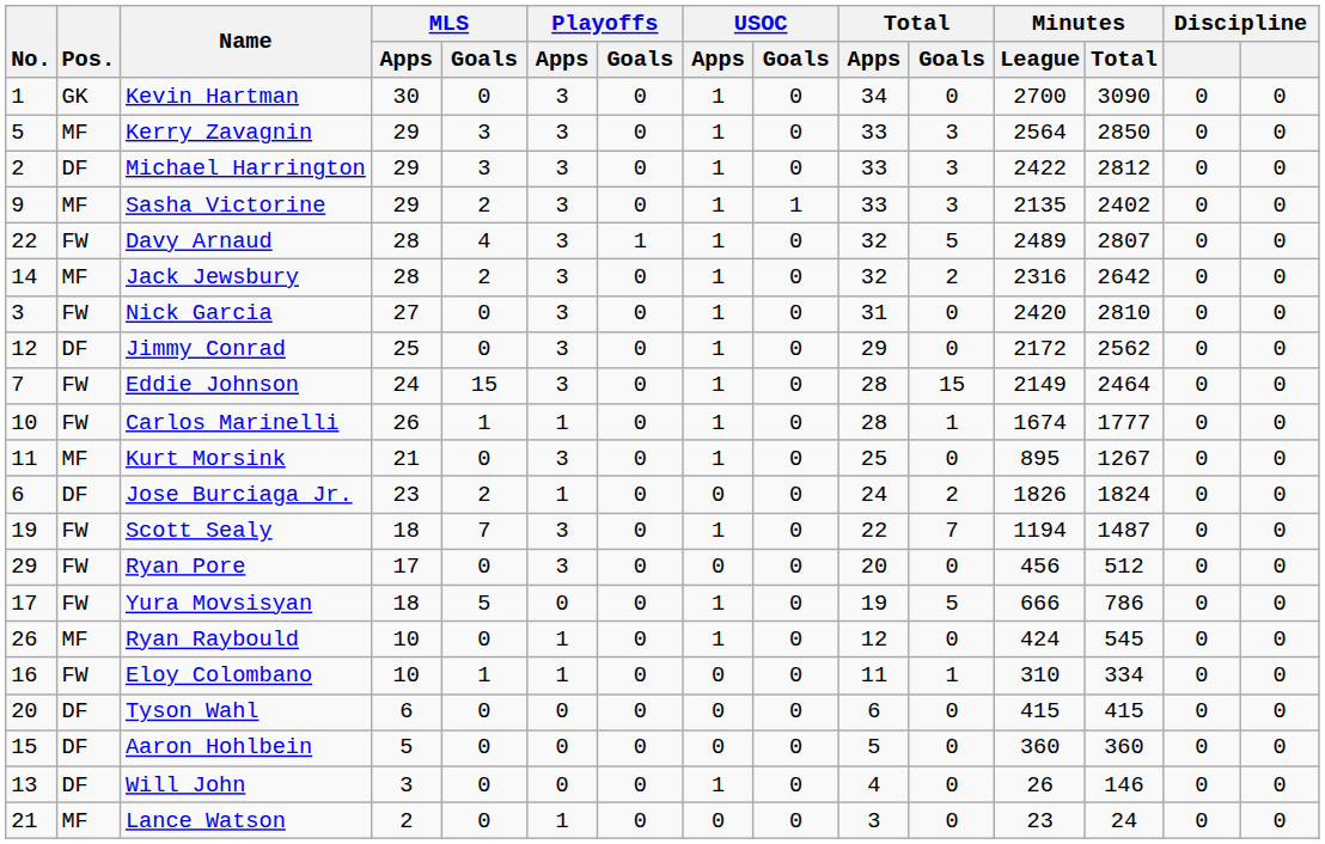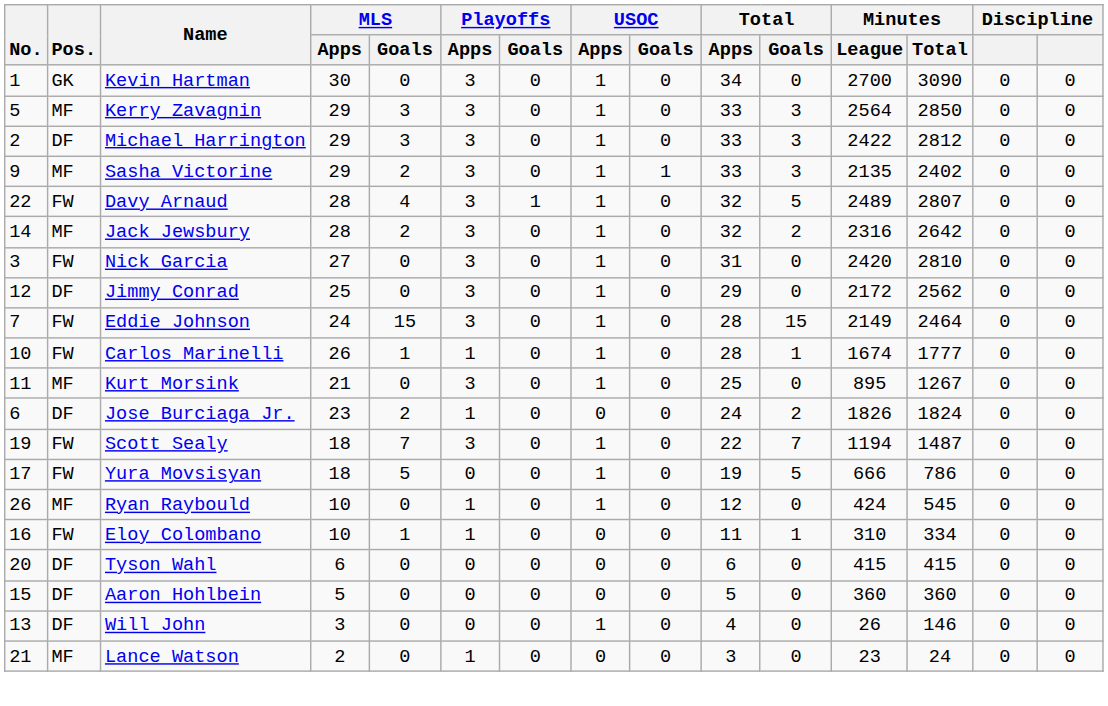 <table class="wikitable sortable" style="text-align:center">
 <tr>
 <th rowspan="2" valign="bottom">No.</th>
 <th rowspan="2" valign="bottom">Pos.</th>
 <th rowspan="2">Name</th>
 <th colspan="2" width="85"><a href='#'>MLS</a></th>
 <th colspan="2" width="85"><a href='#'>Playoffs</a></th>
 <th colspan="2" width="85"><a href='#'>USOC</a></th>
 <th colspan="2" width="85">Total</th>
 <th colspan="2" width="85">Minutes</th>
 <th colspan="2" width="85">Discipline</th>
 </tr>
 <tr>
 <th>Apps</th>
 <th>Goals</th>
 <th>Apps</th>
 <th>Goals</th>
 <th>Apps</th>
 <th>Goals</th>
 <th>Apps</th>
 <th>Goals</th>
 <th>League</th>
 <th>Total</th>
 <th></th>
 <th></th>
 </tr>
 <tr>
 <td align="left">1</td>
 <td align="left">GK</td>
 <td align="left"> <a href='#'>Kevin Hartman</a></td>
 <td>30</td>
 <td>0</td>
 <td>3</td>
 <td>0</td>
 <td>1</td>
 <td>0</td>
 <td>34</td>
 <td>0</td>
 <td>2700</td>
 <td>3090</td>
 <td>0</td>
 <td>0</td>
 </tr>
 <tr>
 <td align="left">5</td>
 <td align="left">MF</td>
 <td align="left"> <a href='#'>Kerry Zavagnin</a></td>
 <td>29</td>
 <td>3</td>
 <td>3</td>
 <td>0</td>
 <td>1</td>
 <td>0</td>
 <td>33</td>
 <td>3</td>
 <td>2564</td>
 <td>2850</td>
 <td>0</td>
 <td>0</td>
 </tr>
 <tr>
 <td align="left">2</td>
 <td align="left">DF</td>
 <td align="left"> <a href='#'>Michael Harrington</a></td>
 <td>29</td>
 <td>3</td>
 <td>3</td>
 <td>0</td>
 <td>1</td>
 <td>0</td>
 <td>33</td>
 <td>3</td>
 <td>2422</td>
 <td>2812</td>
 <td>0</td>
 <td>0</td>
 </tr>
 <tr>
 <td align="left">9</td>
 <td align="left">MF</td>
 <td align="left"> <a href='#'>Sasha Victorine</a></td>
 <td>29</td>
 <td>2</td>
 <td>3</td>
 <td>0</td>
 <td>1</td>
 <td>1</td>
 <td>33</td>
 <td>3</td>
 <td>2135</td>
 <td>2402</td>
 <td>0</td>
 <td>0</td>
 </tr>
 <tr>
 <td align="left">22</td>
 <td align="left">FW</td>
 <td align="left"> <a href='#'>Davy Arnaud</a></td>
 <td>28</td>
 <td>4</td>
 <td>3</td>
 <td>1</td>
 <td>1</td>
 <td>0</td>
 <td>32</td>
 <td>5</td>
 <td>2489</td>
 <td>2807</td>
 <td>0</td>
 <td>0</td>
 </tr>
 <tr>
 <td align="left">14</td>
 <td align="left">MF</td>
 <td align="left"> <a href='#'>Jack Jewsbury</a></td>
 <td>28</td>
 <td>2</td>
 <td>3</td>
 <td>0</td>
 <td>1</td>
 <td>0</td>
 <td>32</td>
 <td>2</td>
 <td>2316</td>
 <td>2642</td>
 <td>0</td>
 <td>0</td>
 </tr>
 <tr>
 <td align="left">3</td>
 <td align="left">FW</td>
 <td align="left"> <a href='#'>Nick Garcia</a></td>
 <td>27</td>
 <td>0</td>
 <td>3</td>
 <td>0</td>
 <td>1</td>
 <td>0</td>
 <td>31</td>
 <td>0</td>
 <td>2420</td>
 <td>2810</td>
 <td>0</td>
 <td>0</td>
 </tr>
 <tr>
 <td align="left">12</td>
 <td align="left">DF</td>
 <td align="left"> <a href='#'>Jimmy Conrad</a></td>
 <td>25</td>
 <td>0</td>
 <td>3</td>
 <td>0</td>
 <td>1</td>
 <td>0</td>
 <td>29</td>
 <td>0</td>
 <td>2172</td>
 <td>2562</td>
 <td>0</td>
 <td>0</td>
 </tr>
 <tr>
 <td align="left">7</td>
 <td align="left">FW</td>
 <td align="left"> <a href='#'>Eddie Johnson</a></td>
 <td>24</td>
 <td>15</td>
 <td>3</td>
 <td>0</td>
 <td>1</td>
 <td>0</td>
 <td>28</td>
 <td>15</td>
 <td>2149</td>
 <td>2464</td>
 <td>0</td>
 <td>0</td>
 </tr>
 <tr>
 <td align="left">10</td>
 <td align="left">FW</td>
 <td align="left"> <a href='#'>Carlos Marinelli</a></td>
 <td>26</td>
 <td>1</td>
 <td>1</td>
 <td>0</td>
 <td>1</td>
 <td>0</td>
 <td>28</td>
 <td>1</td>
 <td>1674</td>
 <td>1777</td>
 <td>0</td>
 <td>0</td>
 </tr>
 <tr>
 <td align="left">11</td>
 <td align="left">MF</td>
 <td align="left"> <a href='#'>Kurt Morsink</a></td>
 <td>21</td>
 <td>0</td>
 <td>3</td>
 <td>0</td>
 <td>1</td>
 <td>0</td>
 <td>25</td>
 <td>0</td>
 <td>895</td>
 <td>1267</td>
 <td>0</td>
 <td>0</td>
 </tr>
 <tr>
 <td align="left">6</td>
 <td align="left">DF</td>
 <td align="left"> <a href='#'>Jose Burciaga Jr.</a></td>
 <td>23</td>
 <td>2</td>
 <td>1</td>
 <td>0</td>
 <td>0</td>
 <td>0</td>
 <td>24</td>
 <td>2</td>
 <td>1826</td>
 <td>1824</td>
 <td>0</td>
 <td>0</td>
 </tr>
 <tr>
 <td align="left">19</td>
 <td align="left">FW</td>
 <td align="left"> <a href='#'>Scott Sealy</a></td>
 <td>18</td>
 <td>7</td>
 <td>3</td>
 <td>0</td>
 <td>1</td>
 <td>0</td>
 <td>22</td>
 <td>7</td>
 <td>1194</td>
 <td>1487</td>
 <td>0</td>
 <td>0</td>
 </tr>
 <tr>
-<td align="left">29</td>
-<td align="left">FW</td>
-<td align="left"> <a href='#'>Ryan Pore</a></td>
-<td>17</td>
-<td>0</td>
-<td>3</td>
-<td>0</td>
-<td>0</td>
-<td>0</td>
-<td>20</td>
-<td>0</td>
-<td>456</td>
-<td>512</td>
-<td>0</td>
-<td>0</td>
-</tr>
-<tr>
 <td align="left">17</td>
 <td align="left">FW</td>
 <td align="left"> <a href='#'>Yura Movsisyan</a></td>
 <td>18</td>
 <td>5</td>
 <td>0</td>
 <td>0</td>
 <td>1</td>
 <td>0</td>
 <td>19</td>
 <td>5</td>
 <td>666</td>
 <td>786</td>
 <td>0</td>
 <td>0</td>
 </tr>
 <tr>
 <td align="left">26</td>
 <td align="left">MF</td>
 <td align="left"> <a href='#'>Ryan Raybould</a></td>
 <td>10</td>
 <td>0</td>
 <td>1</td>
 <td>0</td>
 <td>1</td>
 <td>0</td>
 <td>12</td>
 <td>0</td>
 <td>424</td>
 <td>545</td>
 <td>0</td>
 <td>0</td>
 </tr>
 <tr>
 <td align="left">16</td>
 <td align="left">FW</td>
 <td align="left"> <a href='#'>Eloy Colombano</a></td>
 <td>10</td>
 <td>1</td>
 <td>1</td>
 <td>0</td>
 <td>0</td>
 <td>0</td>
 <td>11</td>
 <td>1</td>
 <td>310</td>
 <td>334</td>
 <td>0</td>
 <td>0</td>
 </tr>
 <tr>
 <td align="left">20</td>
 <td align="left">DF</td>
 <td align="left"> <a href='#'>Tyson Wahl</a></td>
 <td>6</td>
 <td>0</td>
 <td>0</td>
 <td>0</td>
 <td>0</td>
 <td>0</td>
 <td>6</td>
 <td>0</td>
 <td>415</td>
 <td>415</td>
 <td>0</td>
 <td>0</td>
 </tr>
 <tr>
 <td align="left">15</td>
 <td align="left">DF</td>
 <td align="left"> <a href='#'>Aaron Hohlbein</a></td>
 <td>5</td>
 <td>0</td>
 <td>0</td>
 <td>0</td>
 <td>0</td>
 <td>0</td>
 <td>5</td>
 <td>0</td>
 <td>360</td>
 <td>360</td>
 <td>0</td>
 <td>0</td>
 </tr>
 <tr>
 <td align="left">13</td>
 <td align="left">DF</td>
 <td align="left"> <a href='#'>Will John</a></td>
 <td>3</td>
 <td>0</td>
 <td>0</td>
 <td>0</td>
 <td>1</td>
 <td>0</td>
 <td>4</td>
 <td>0</td>
 <td>26</td>
 <td>146</td>
 <td>0</td>
 <td>0</td>
 </tr>
 <tr>
 <td align="left">21</td>
 <td align="left">MF</td>
 <td align="left"> <a href='#'>Lance Watson</a></td>
 <td>2</td>
 <td>0</td>
 <td>1</td>
 <td>0</td>
 <td>0</td>
 <td>0</td>
 <td>3</td>
 <td>0</td>
 <td>23</td>
 <td>24</td>
 <td>0</td>
 <td>0</td>
 </tr>
 </table>
